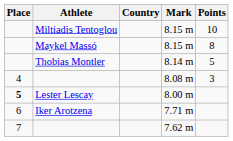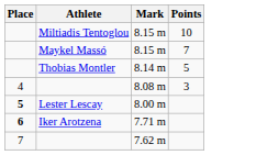 <table class="wikitable">
 <tr>
 <th>Place</th>
 <th>Athlete</th>
-<th>Country</th>
 <th>Mark</th>
 <th>Points</th>
 </tr>
 <tr>
 <td align=center></td>
 <td><a href='#'>Miltiadis Tentoglou</a></td>
-<td></td>
 <td>8.15 m</td>
 <td align=center>10</td>
 </tr>
 <tr>
 <td align=center></td>
 <td><a href='#'>Maykel Massó</a></td>
-<td></td>
 <td>8.15 m</td>
-<td align=center>8</td>
+<td align=center>7</td>
 </tr>
 <tr>
 <td align=center></td>
 <td><a href='#'>Thobias Montler</a></td>
-<td></td>
 <td>8.14 m</td>
 <td align=center>5</td>
 </tr>
 <tr>
 <td align=center>4</td>
-<td></td>
 <td></td>
 <td>8.08 m</td>
 <td align=center>3</td>
 </tr>
 <tr>
 <td align=center><strong>5</strong></td>
 <td><a href='#'>Lester Lescay</a></td>
-<td></td>
 <td>8.00 m</td>
 <td align=center></td>
 </tr>
 <tr>
-<td align=center>6</td>
+<td align=center><strong>6</strong></td>
 <td><a href='#'>Iker Arotzena</a></td>
-<td></td>
 <td>7.71 m</td>
 <td align=center></td>
 </tr>
 <tr>
 <td align=center>7</td>
 <td></td>
-<td></td>
 <td>7.62 m</td>
 <td align=center></td>
 </tr>
 </table>
